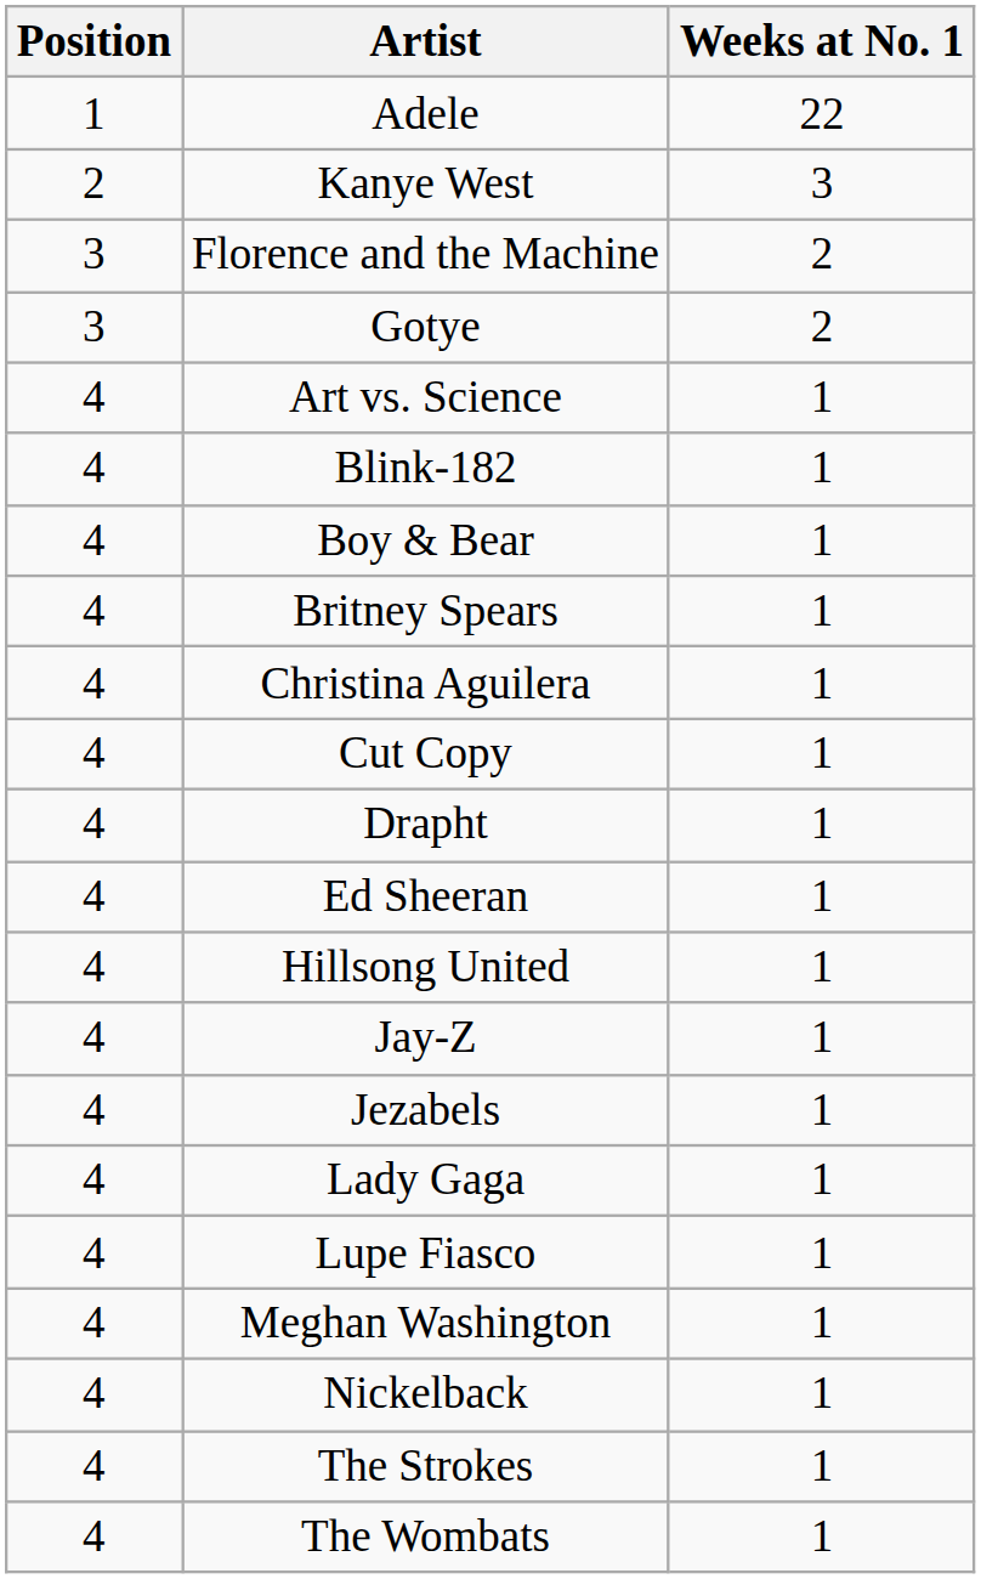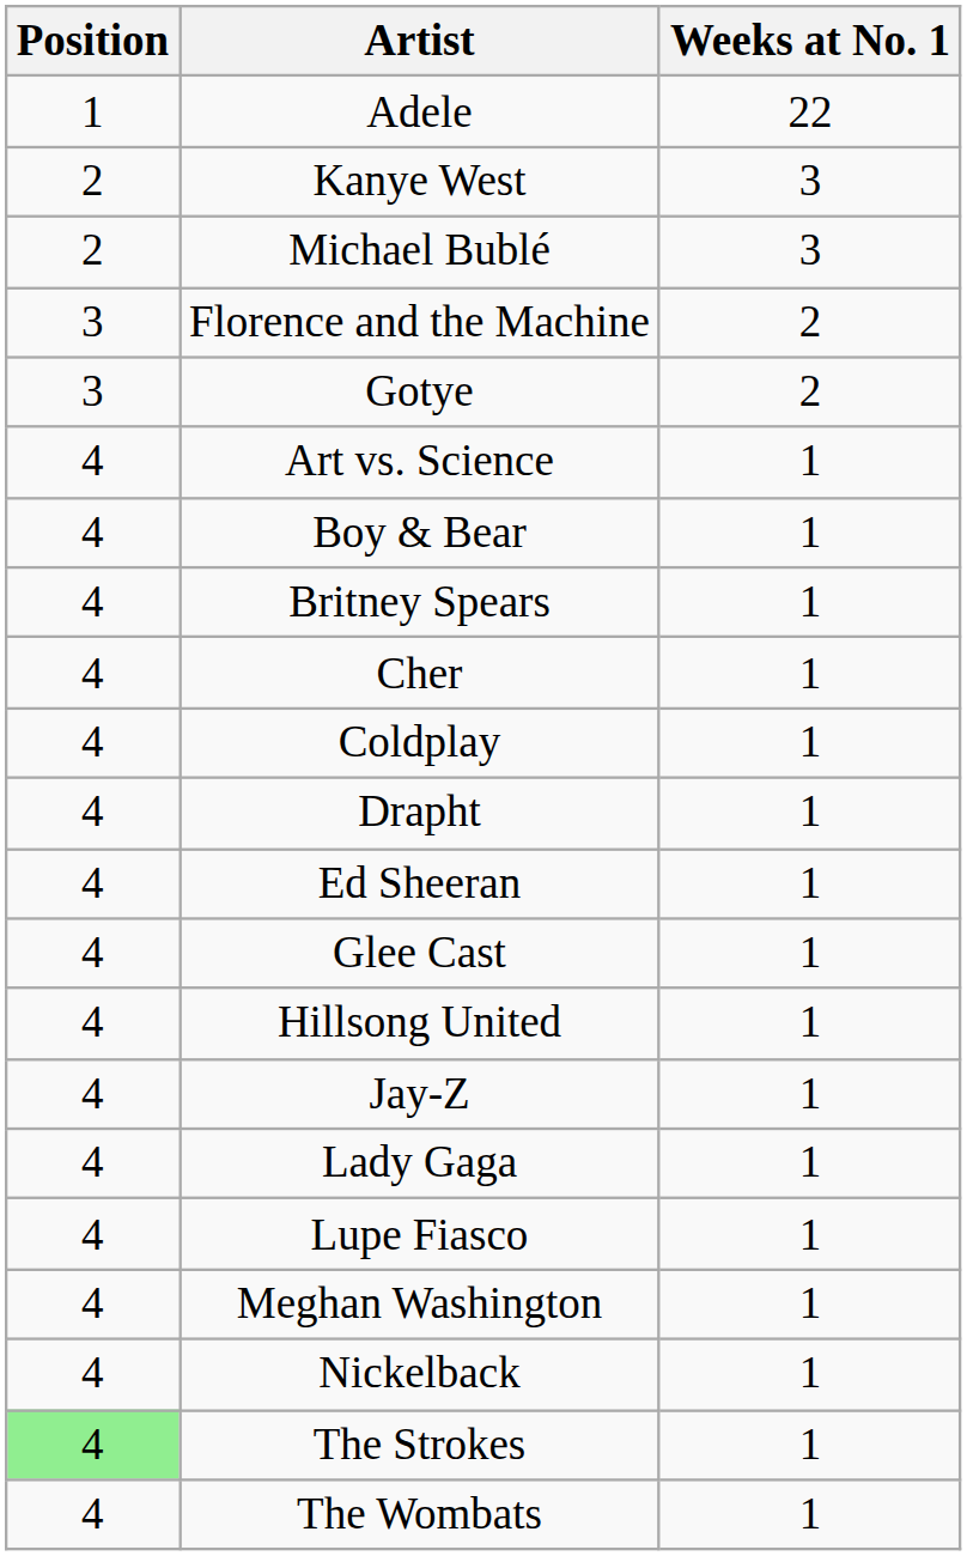 <table class="wikitable">
 <tr>
 <th style="text-align: center;">Position</th>
 <th style="text-align: center;">Artist</th>
 <th style="text-align: center;">Weeks at No. 1</th>
 </tr>
 <tr>
 <td style="text-align: center;">1</td>
 <td style="text-align: center;">Adele</td>
 <td style="text-align: center;">22</td>
 </tr>
 <tr>
 <td style="text-align: center;">2</td>
 <td style="text-align: center;">Kanye West</td>
+<td style="text-align: center;">3</td>
+</tr>
+<tr>
+<td style="text-align: center;">2</td>
+<td style="text-align: center;">Michael Bublé</td>
 <td style="text-align: center;">3</td>
 </tr>
 <tr>
 <td style="text-align: center;">3</td>
 <td style="text-align: center;">Florence and the Machine</td>
 <td style="text-align: center;">2</td>
 </tr>
 <tr>
 <td style="text-align: center;">3</td>
 <td style="text-align: center;">Gotye</td>
 <td style="text-align: center;">2</td>
 </tr>
 <tr>
 <td style="text-align: center;">4</td>
 <td style="text-align: center;">Art vs. Science</td>
 <td style="text-align: center;">1</td>
 </tr>
 <tr>
 <td style="text-align: center;">4</td>
-<td style="text-align: center;">Blink-182</td>
-<td style="text-align: center;">1</td>
-</tr>
-<tr>
-<td style="text-align: center;">4</td>
 <td style="text-align: center;">Boy & Bear</td>
 <td style="text-align: center;">1</td>
 </tr>
 <tr>
 <td style="text-align: center;">4</td>
 <td style="text-align: center;">Britney Spears</td>
 <td style="text-align: center;">1</td>
 </tr>
 <tr>
 <td style="text-align: center;">4</td>
-<td style="text-align: center;">Christina Aguilera</td>
+<td style="text-align: center;">Cher</td>
 <td style="text-align: center;">1</td>
 </tr>
 <tr>
 <td style="text-align: center;">4</td>
-<td style="text-align: center;">Cut Copy</td>
+<td style="text-align: center;">Coldplay</td>
 <td style="text-align: center;">1</td>
 </tr>
 <tr>
 <td style="text-align: center;">4</td>
 <td style="text-align: center;">Drapht</td>
 <td style="text-align: center;">1</td>
 </tr>
 <tr>
 <td style="text-align: center;">4</td>
 <td style="text-align: center;">Ed Sheeran</td>
 <td style="text-align: center;">1</td>
 </tr>
 <tr>
 <td style="text-align: center;">4</td>
+<td style="text-align: center;">Glee Cast</td>
+<td style="text-align: center;">1</td>
+</tr>
+<tr>
+<td style="text-align: center;">4</td>
 <td style="text-align: center;">Hillsong United</td>
 <td style="text-align: center;">1</td>
 </tr>
 <tr>
 <td style="text-align: center;">4</td>
 <td style="text-align: center;">Jay-Z</td>
-<td style="text-align: center;">1</td>
-</tr>
-<tr>
-<td style="text-align: center;">4</td>
-<td style="text-align: center;">Jezabels</td>
 <td style="text-align: center;">1</td>
 </tr>
 <tr>
 <td style="text-align: center;">4</td>
 <td style="text-align: center;">Lady Gaga</td>
 <td style="text-align: center;">1</td>
 </tr>
 <tr>
 <td style="text-align: center;">4</td>
 <td style="text-align: center;">Lupe Fiasco</td>
 <td style="text-align: center;">1</td>
 </tr>
 <tr>
 <td style="text-align: center;">4</td>
 <td style="text-align: center;">Meghan Washington</td>
 <td style="text-align: center;">1</td>
 </tr>
 <tr>
 <td style="text-align: center;">4</td>
 <td style="text-align: center;">Nickelback</td>
 <td style="text-align: center;">1</td>
 </tr>
 <tr>
-<td style="text-align: center;">4</td>
+<td style="background: lightgreen; text-align: center;">4</td>
 <td style="text-align: center;">The Strokes</td>
 <td style="text-align: center;">1</td>
 </tr>
 <tr>
 <td style="text-align: center;">4</td>
 <td style="text-align: center;">The Wombats</td>
 <td style="text-align: center;">1</td>
 </tr>
 </table>
